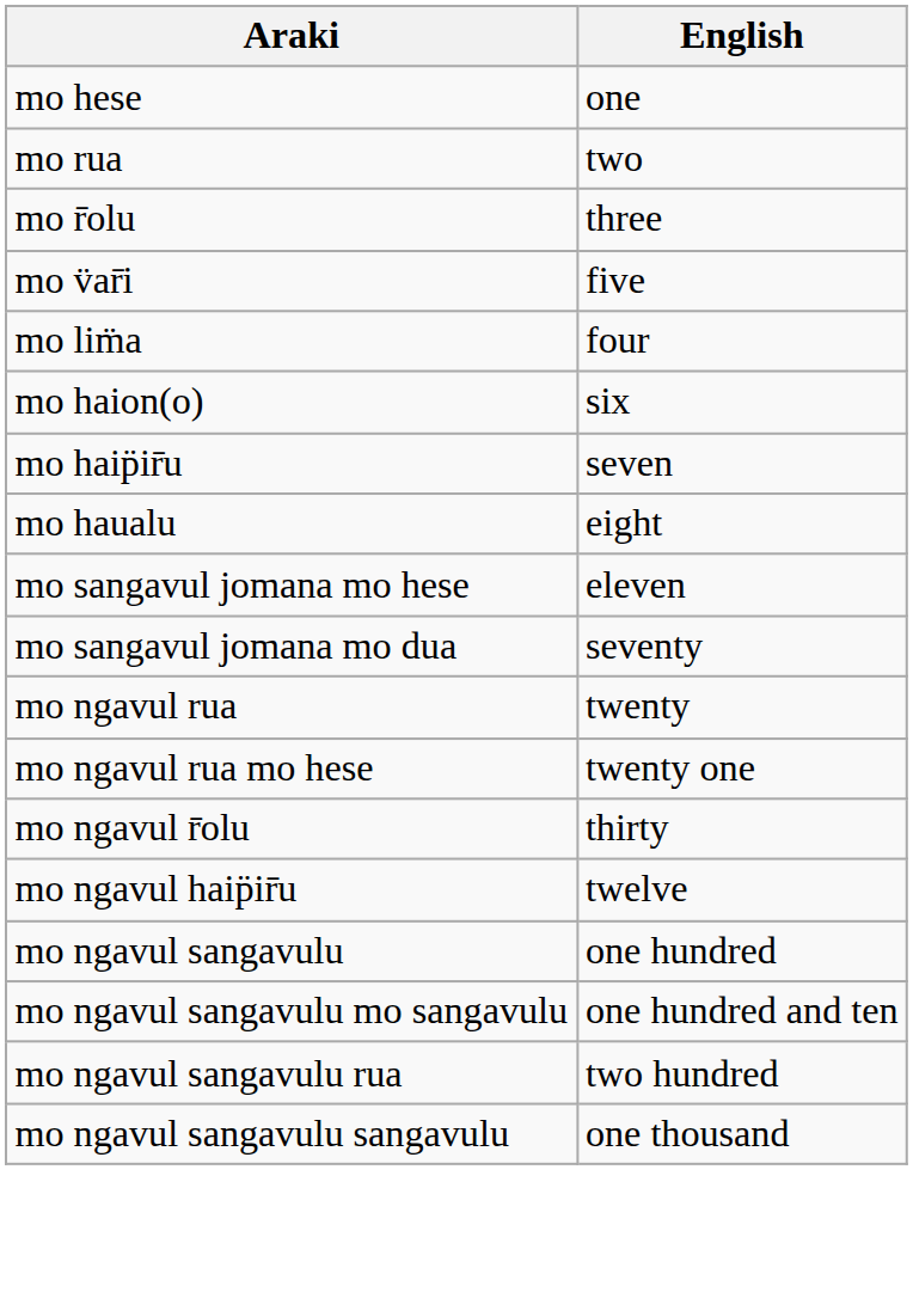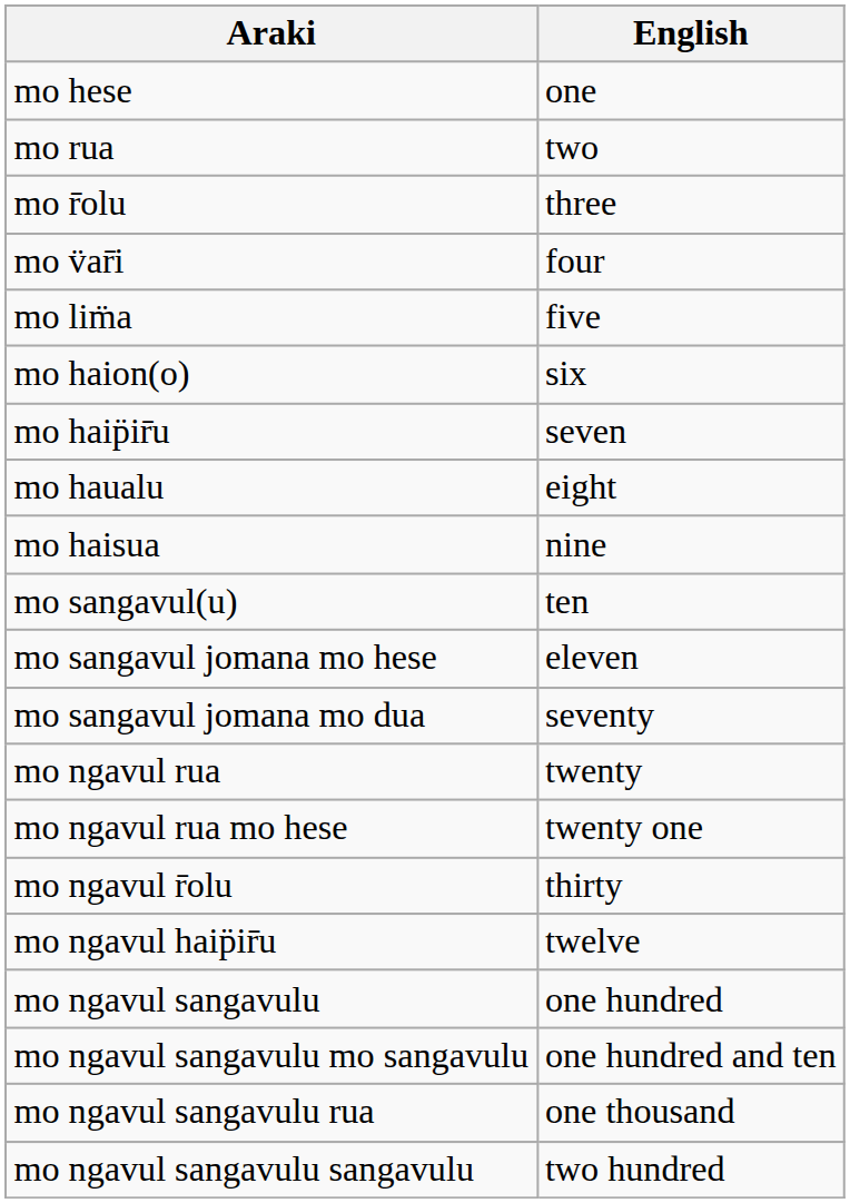 <table class="wikitable">
 <tr>
 <th>Araki</th>
 <th>English</th>
 </tr>
 <tr>
 <td>mo hese</td>
 <td>one</td>
 </tr>
 <tr>
 <td>mo rua</td>
 <td>two</td>
 </tr>
 <tr>
 <td>mo r̄olu</td>
 <td>three</td>
 </tr>
 <tr>
 <td>mo v̈ar̄i</td>
-<td>five</td>
+<td>four</td>
 </tr>
 <tr>
 <td>mo lim̈a</td>
-<td>four</td>
+<td>five</td>
 </tr>
 <tr>
 <td>mo haion(o)</td>
 <td>six</td>
 </tr>
 <tr>
 <td>mo haip̈ir̄u</td>
 <td>seven</td>
 </tr>
 <tr>
 <td>mo haualu</td>
 <td>eight</td>
+</tr>
+<tr>
+<td>mo haisua</td>
+<td>nine</td>
+</tr>
+<tr>
+<td>mo sangavul(u)</td>
+<td>ten</td>
 </tr>
 <tr>
 <td>mo sangavul jomana mo hese</td>
 <td>eleven</td>
 </tr>
 <tr>
 <td>mo sangavul jomana mo dua</td>
 <td>seventy</td>
 </tr>
 <tr>
 <td>mo ngavul rua</td>
 <td>twenty</td>
 </tr>
 <tr>
 <td>mo ngavul rua mo hese</td>
 <td>twenty one</td>
 </tr>
 <tr>
 <td>mo ngavul r̄olu</td>
 <td>thirty</td>
 </tr>
 <tr>
 <td>mo ngavul haip̈ir̄u</td>
 <td>twelve</td>
 </tr>
 <tr>
 <td>mo ngavul sangavulu</td>
 <td>one hundred</td>
 </tr>
 <tr>
 <td>mo ngavul sangavulu mo sangavulu</td>
 <td>one hundred and ten</td>
 </tr>
 <tr>
 <td>mo ngavul sangavulu rua</td>
-<td>two hundred</td>
+<td>one thousand</td>
 </tr>
 <tr>
 <td>mo ngavul sangavulu sangavulu</td>
-<td>one thousand</td>
+<td>two hundred</td>
 </tr>
 </table>
